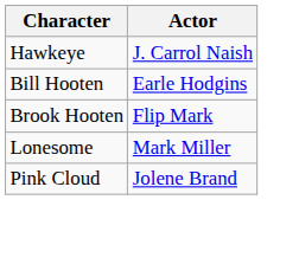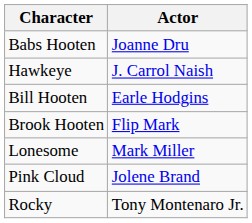 <table class="wikitable">
 <tr>
 <th>Character</th>
 <th>Actor</th>
+</tr>
+<tr>
+<td>Babs Hooten</td>
+<td><a href='#'>Joanne Dru</a></td>
 </tr>
 <tr>
 <td>Hawkeye</td>
 <td><a href='#'>J. Carrol Naish</a></td>
 </tr>
 <tr>
 <td>Bill Hooten</td>
 <td><a href='#'>Earle Hodgins</a></td>
 </tr>
 <tr>
 <td>Brook Hooten</td>
 <td><a href='#'>Flip Mark</a></td>
 </tr>
 <tr>
 <td>Lonesome</td>
 <td><a href='#'>Mark Miller</a></td>
 </tr>
 <tr>
 <td>Pink Cloud</td>
 <td><a href='#'>Jolene Brand</a></td>
 </tr>
+<tr>
+<td>Rocky</td>
+<td>Tony Montenaro Jr.</td>
+</tr>
 </table>
